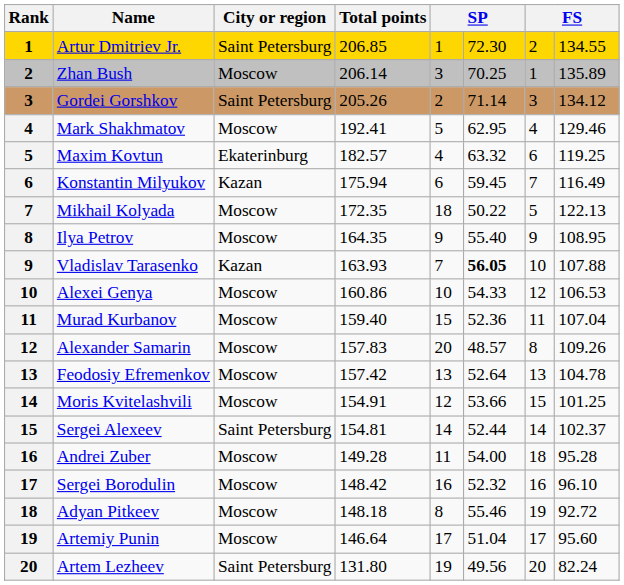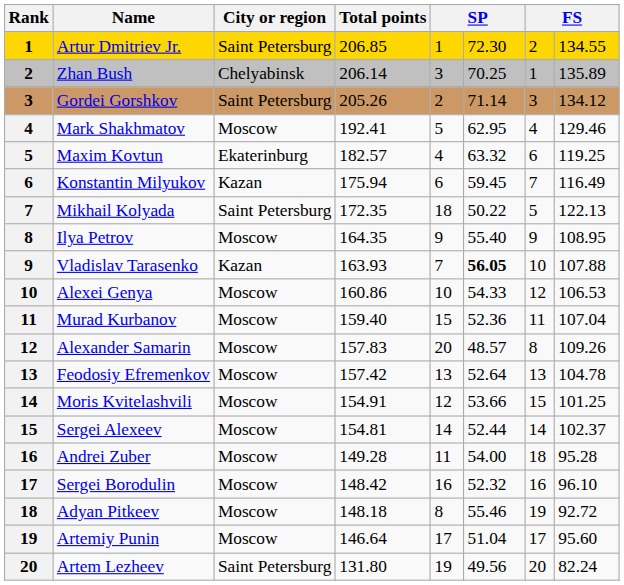 <table class="wikitable">
 <tr>
 <th>Rank</th>
 <th>Name</th>
 <th>City or region</th>
 <th>Total points</th>
 <th colspan="2" width="80px"><a href='#'>SP</a></th>
 <th colspan="2" width="80px"><a href='#'>FS</a></th>
 </tr>
 <tr bgcolor="gold">
 <td align="center"><strong>1</strong></td>
 <td><a href='#'>Artur Dmitriev Jr.</a></td>
 <td>Saint Petersburg</td>
 <td>206.85</td>
 <td>1</td>
 <td>72.30</td>
 <td>2</td>
 <td>134.55</td>
 </tr>
 <tr bgcolor="silver">
 <td align="center"><strong>2</strong></td>
 <td><a href='#'>Zhan Bush</a></td>
-<td>Moscow</td>
+<td>Chelyabinsk</td>
 <td>206.14</td>
 <td>3</td>
 <td>70.25</td>
 <td>1</td>
 <td>135.89</td>
 </tr>
 <tr bgcolor="cc9966">
 <td align="center"><strong>3</strong></td>
 <td><a href='#'>Gordei Gorshkov</a></td>
 <td>Saint Petersburg</td>
 <td>205.26</td>
 <td>2</td>
 <td>71.14</td>
 <td>3</td>
 <td>134.12</td>
 </tr>
 <tr>
 <th>4</th>
 <td><a href='#'>Mark Shakhmatov</a></td>
 <td>Moscow</td>
 <td>192.41</td>
 <td>5</td>
 <td>62.95</td>
 <td>4</td>
 <td>129.46</td>
 </tr>
 <tr>
 <th>5</th>
 <td><a href='#'>Maxim Kovtun</a></td>
 <td>Ekaterinburg</td>
 <td>182.57</td>
 <td>4</td>
 <td>63.32</td>
 <td>6</td>
 <td>119.25</td>
 </tr>
 <tr>
 <th>6</th>
 <td><a href='#'>Konstantin Milyukov</a></td>
 <td>Kazan</td>
 <td>175.94</td>
 <td>6</td>
 <td>59.45</td>
 <td>7</td>
 <td>116.49</td>
 </tr>
 <tr>
 <th>7</th>
 <td><a href='#'>Mikhail Kolyada</a></td>
-<td>Moscow</td>
+<td>Saint Petersburg</td>
 <td>172.35</td>
 <td>18</td>
 <td>50.22</td>
 <td>5</td>
 <td>122.13</td>
 </tr>
 <tr>
 <th>8</th>
 <td><a href='#'>Ilya Petrov</a></td>
 <td>Moscow</td>
 <td>164.35</td>
 <td>9</td>
 <td>55.40</td>
 <td>9</td>
 <td>108.95</td>
 </tr>
 <tr>
 <th>9</th>
 <td><a href='#'>Vladislav Tarasenko</a></td>
 <td>Kazan</td>
 <td>163.93</td>
 <td>7</td>
 <td><strong>56.05</strong></td>
 <td>10</td>
 <td>107.88</td>
 </tr>
 <tr>
 <th>10</th>
 <td><a href='#'>Alexei Genya</a></td>
 <td>Moscow</td>
 <td>160.86</td>
 <td>10</td>
 <td>54.33</td>
 <td>12</td>
 <td>106.53</td>
 </tr>
 <tr>
 <th>11</th>
 <td><a href='#'>Murad Kurbanov</a></td>
 <td>Moscow</td>
 <td>159.40</td>
 <td>15</td>
 <td>52.36</td>
 <td>11</td>
 <td>107.04</td>
 </tr>
 <tr>
 <th>12</th>
 <td><a href='#'>Alexander Samarin</a></td>
 <td>Moscow</td>
 <td>157.83</td>
 <td>20</td>
 <td>48.57</td>
 <td>8</td>
 <td>109.26</td>
 </tr>
 <tr>
 <th>13</th>
 <td><a href='#'>Feodosiy Efremenkov</a></td>
 <td>Moscow</td>
 <td>157.42</td>
 <td>13</td>
 <td>52.64</td>
 <td>13</td>
 <td>104.78</td>
 </tr>
 <tr>
 <th>14</th>
 <td><a href='#'>Moris Kvitelashvili</a></td>
 <td>Moscow</td>
 <td>154.91</td>
 <td>12</td>
 <td>53.66</td>
 <td>15</td>
 <td>101.25</td>
 </tr>
 <tr>
 <th>15</th>
 <td><a href='#'>Sergei Alexeev</a></td>
-<td>Saint Petersburg</td>
+<td>Moscow</td>
 <td>154.81</td>
 <td>14</td>
 <td>52.44</td>
 <td>14</td>
 <td>102.37</td>
 </tr>
 <tr>
 <th>16</th>
 <td><a href='#'>Andrei Zuber</a></td>
 <td>Moscow</td>
 <td>149.28</td>
 <td>11</td>
 <td>54.00</td>
 <td>18</td>
 <td>95.28</td>
 </tr>
 <tr>
 <th>17</th>
 <td><a href='#'>Sergei Borodulin</a></td>
 <td>Moscow</td>
 <td>148.42</td>
 <td>16</td>
 <td>52.32</td>
 <td>16</td>
 <td>96.10</td>
 </tr>
 <tr>
 <th>18</th>
 <td><a href='#'>Adyan Pitkeev</a></td>
 <td>Moscow</td>
 <td>148.18</td>
 <td>8</td>
 <td>55.46</td>
 <td>19</td>
 <td>92.72</td>
 </tr>
 <tr>
 <th>19</th>
 <td><a href='#'>Artemiy Punin</a></td>
 <td>Moscow</td>
 <td>146.64</td>
 <td>17</td>
 <td>51.04</td>
 <td>17</td>
 <td>95.60</td>
 </tr>
 <tr>
 <th>20</th>
 <td><a href='#'>Artem Lezheev</a></td>
 <td>Saint Petersburg</td>
 <td>131.80</td>
 <td>19</td>
 <td>49.56</td>
 <td>20</td>
 <td>82.24</td>
 </tr>
 </table>
